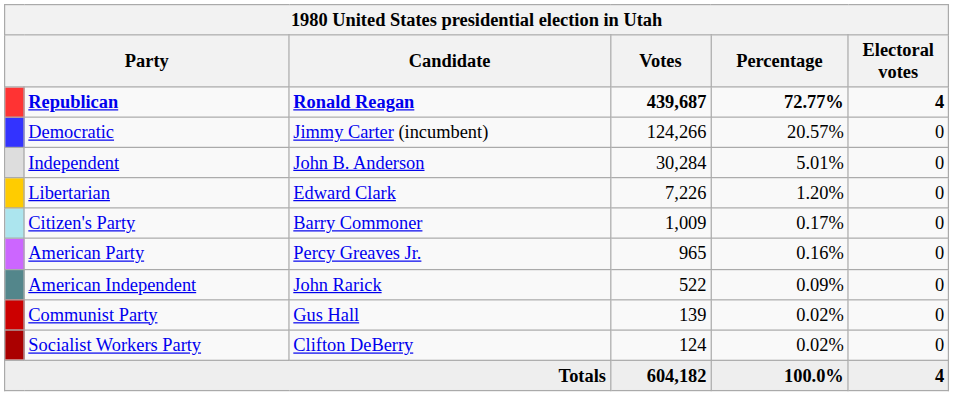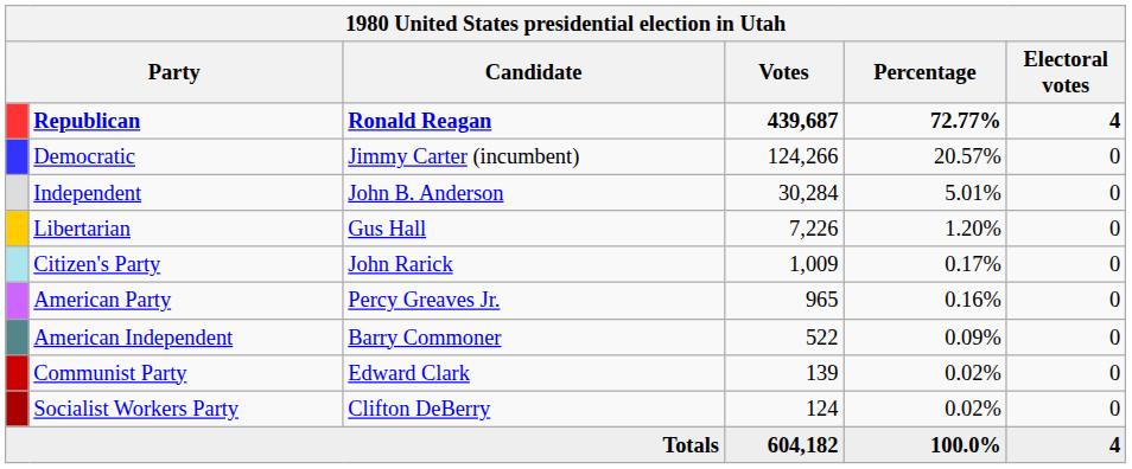 <table class="wikitable" style="font-size: 95%;">
 <tr>
 <th colspan="9">1980 United States presidential election in Utah</th>
 </tr>
 <tr>
 <th colspan="2" style="width: 15em">Party</th>
 <th style="width: 17em">Candidate</th>
 <th style="width: 5em">Votes</th>
 <th style="width: 7em">Percentage</th>
 <th style="width: 5em">Electoral votes</th>
 </tr>
 <tr>
 <th style="background:#f33; width:3px;"></th>
 <td style="width: 130px"><strong><a href='#'>Republican</a></strong></td>
 <td><strong><a href='#'>Ronald Reagan</a></strong></td>
 <td style="text-align:right;"><strong>439,687</strong></td>
 <td style="text-align:right;"><strong>72.77%</strong></td>
 <td style="text-align:right;"><strong>4</strong></td>
 </tr>
 <tr>
 <th style="background:#33f; width:3px;"></th>
 <td style="width: 130px"><a href='#'>Democratic</a></td>
 <td><a href='#'>Jimmy Carter</a> (incumbent)</td>
 <td style="text-align:right;">124,266</td>
 <td style="text-align:right;">20.57%</td>
 <td style="text-align:right;">0</td>
 </tr>
 <tr>
 <th style="background-color:#DDDDDD; width: 3px"></th>
 <td style="width: 130px"><a href='#'>Independent</a></td>
 <td><a href='#'>John B. Anderson</a></td>
 <td align="right">30,284</td>
 <td align="right">5.01%</td>
 <td align="right">0</td>
 </tr>
 <tr>
 <th style="background:#FFCC00; width:3px;"></th>
 <td style="width: 130px"><a href='#'>Libertarian</a></td>
-<td><a href='#'>Edward Clark</a></td>
+<td><a href='#'>Gus Hall</a></td>
 <td style="text-align:right;">7,226</td>
 <td style="text-align:right;">1.20%</td>
 <td style="text-align:right;">0</td>
 </tr>
 <tr>
 <th style="background: #ACE5EE; width:3px;"></th>
 <td style="width: 130px"><a href='#'>Citizen's Party</a></td>
-<td><a href='#'>Barry Commoner</a></td>
+<td><a href='#'>John Rarick</a></td>
 <td style="text-align:right;">1,009</td>
 <td style="text-align:right;">0.17%</td>
 <td style="text-align:right;">0</td>
 </tr>
 <tr>
 <th style="background:#CC66FF; width:3px;"></th>
 <td style="width: 130px"><a href='#'>American Party</a></td>
 <td><a href='#'>Percy Greaves Jr.</a></td>
 <td style="text-align:right;">965</td>
 <td style="text-align:right;">0.16%</td>
 <td style="text-align:right;">0</td>
 </tr>
 <tr>
 <th style="background-color:#53868B; width: 3px"></th>
 <td style="width: 130px"><a href='#'>American Independent</a></td>
-<td><a href='#'>John Rarick</a></td>
+<td><a href='#'>Barry Commoner</a></td>
 <td align="right">522</td>
 <td align="right">0.09%</td>
 <td align="right">0</td>
 </tr>
 <tr>
 <th style="background:#c00; width:3px;"></th>
 <td style="width: 130px"><a href='#'>Communist Party</a></td>
-<td><a href='#'>Gus Hall</a></td>
+<td><a href='#'>Edward Clark</a></td>
 <td style="text-align:right;">139</td>
 <td style="text-align:right;">0.02%</td>
 <td style="text-align:right;">0</td>
 </tr>
 <tr>
 <th style="background: #aa0000; width:3px;"></th>
 <td style="width: 130px"><a href='#'>Socialist Workers Party</a></td>
 <td><a href='#'>Clifton DeBerry</a></td>
 <td style="text-align:right;">124</td>
 <td style="text-align:right;">0.02%</td>
 <td style="text-align:right;">0</td>
 </tr>
 <tr style="background:#eee; text-align:right;">
 <td colspan="3"><strong>Totals</strong></td>
 <td><strong>604,182</strong></td>
 <td><strong>100.0%</strong></td>
 <td><strong>4</strong></td>
 </tr>
 </table>
